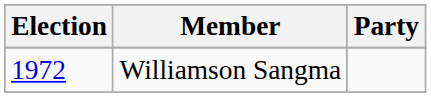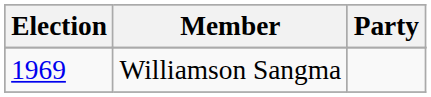 <table class="wikitable sortable">
 <tr>
 <th>Election</th>
 <th>Member</th>
 <th colspan=2>Party</th>
 </tr>
 <tr>
 </tr>
 <tr>
 </tr>
 <tr>
 </tr>
 <tr>
 </tr>
 <tr>
 </tr>
 <tr>
 </tr>
 <tr>
 </tr>
 <tr>
 </tr>
 <tr>
 </tr>
 <tr>
 </tr>
 <tr>
 </tr>
 <tr>
-<td><a href='#'>1972</a></td>
+<td><a href='#'>1969</a></td>
 <td>Williamson Sangma</td>
 <td></td>
 </tr>
 </table>
